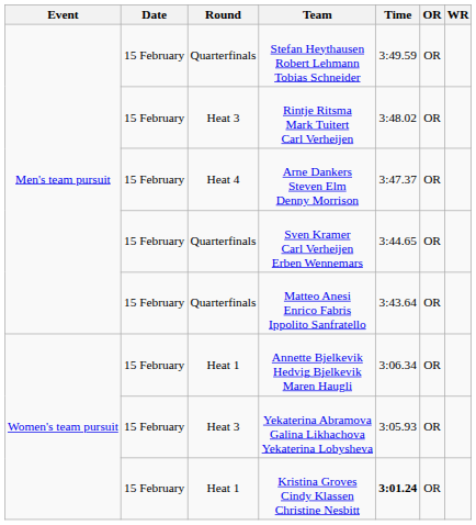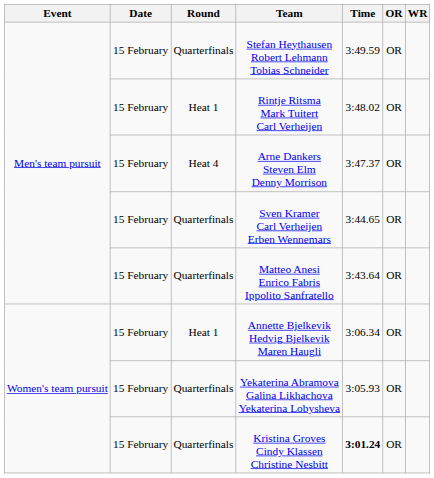 <table class="wikitable" style="text-align:center">
 <tr>
 <th>Event</th>
 <th>Date</th>
 <th>Round</th>
 <th>Team</th>
 <th>Time</th>
 <th>OR</th>
 <th>WR</th>
 </tr>
 <tr>
 <td rowspan=5><a href='#'>Men's team pursuit</a></td>
 <td>15 February</td>
 <td>Quarterfinals</td>
 <td><br> <a href='#'>Stefan Heythausen</a><br><a href='#'>Robert Lehmann</a><br><a href='#'>Tobias Schneider</a></td>
 <td>3:49.59</td>
 <td>OR</td>
 <td></td>
 </tr>
 <tr>
 <td>15 February</td>
-<td>Heat 3</td>
+<td>Heat 1</td>
 <td><br> <a href='#'>Rintje Ritsma</a><br><a href='#'>Mark Tuitert</a><br><a href='#'>Carl Verheijen</a></td>
 <td>3:48.02</td>
 <td>OR</td>
 <td></td>
 </tr>
 <tr>
 <td>15 February</td>
 <td>Heat 4</td>
 <td><br> <a href='#'>Arne Dankers</a><br><a href='#'>Steven Elm</a><br><a href='#'>Denny Morrison</a></td>
 <td>3:47.37</td>
 <td>OR</td>
 <td></td>
 </tr>
 <tr>
 <td>15 February</td>
 <td>Quarterfinals</td>
 <td><br> <a href='#'>Sven Kramer</a><br><a href='#'>Carl Verheijen</a><br><a href='#'>Erben Wennemars</a></td>
 <td>3:44.65</td>
 <td>OR</td>
 <td></td>
 </tr>
 <tr>
 <td>15 February</td>
 <td>Quarterfinals</td>
 <td><br> <a href='#'>Matteo Anesi</a><br><a href='#'>Enrico Fabris</a><br><a href='#'>Ippolito Sanfratello</a></td>
 <td>3:43.64</td>
 <td>OR</td>
 <td></td>
 </tr>
 <tr>
 <td rowspan=3><a href='#'>Women's team pursuit</a></td>
 <td>15 February</td>
 <td>Heat 1</td>
 <td><br><a href='#'>Annette Bjelkevik</a> <br> <a href='#'>Hedvig Bjelkevik</a><br><a href='#'>Maren Haugli</a></td>
 <td>3:06.34</td>
 <td>OR</td>
 <td></td>
 </tr>
 <tr>
 <td>15 February</td>
-<td>Heat 3</td>
+<td>Quarterfinals</td>
 <td><br><a href='#'>Yekaterina Abramova</a><br><a href='#'>Galina Likhachova</a><br><a href='#'>Yekaterina Lobysheva</a></td>
 <td>3:05.93</td>
 <td>OR</td>
 <td></td>
 </tr>
 <tr>
 <td>15 February</td>
-<td>Heat 1</td>
+<td>Quarterfinals</td>
 <td><br><a href='#'>Kristina Groves</a><br> <a href='#'>Cindy Klassen</a><br><a href='#'>Christine Nesbitt</a></td>
 <td><strong>3:01.24</strong></td>
 <td>OR</td>
 <td></td>
 </tr>
 </table>
